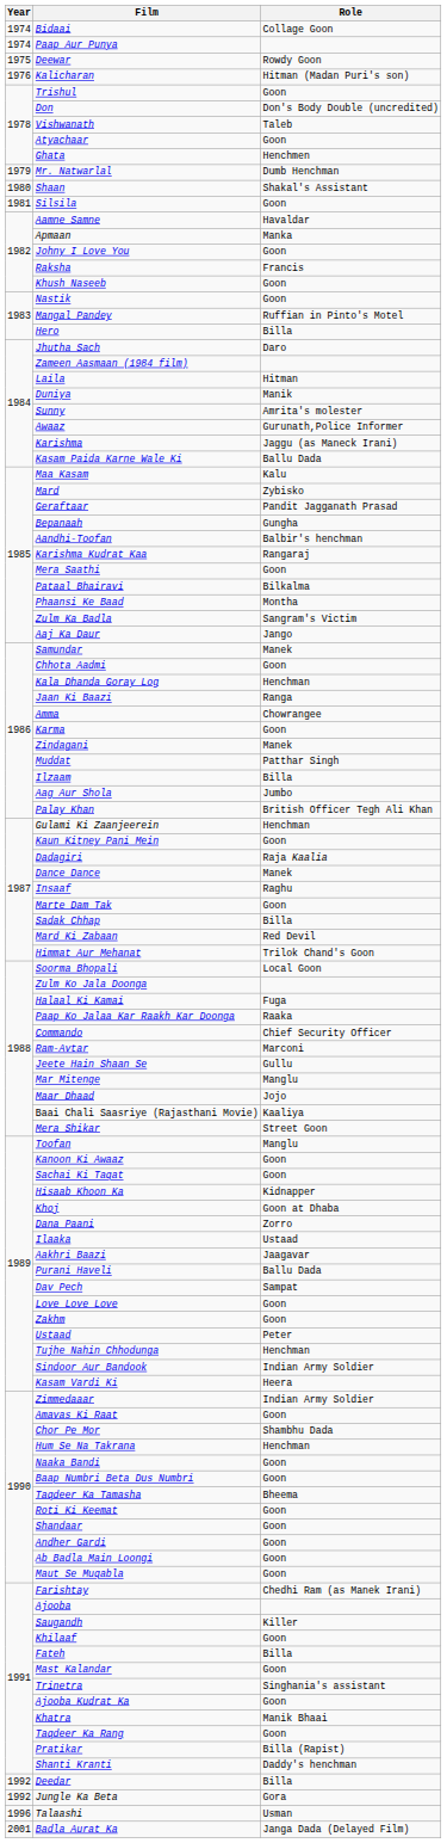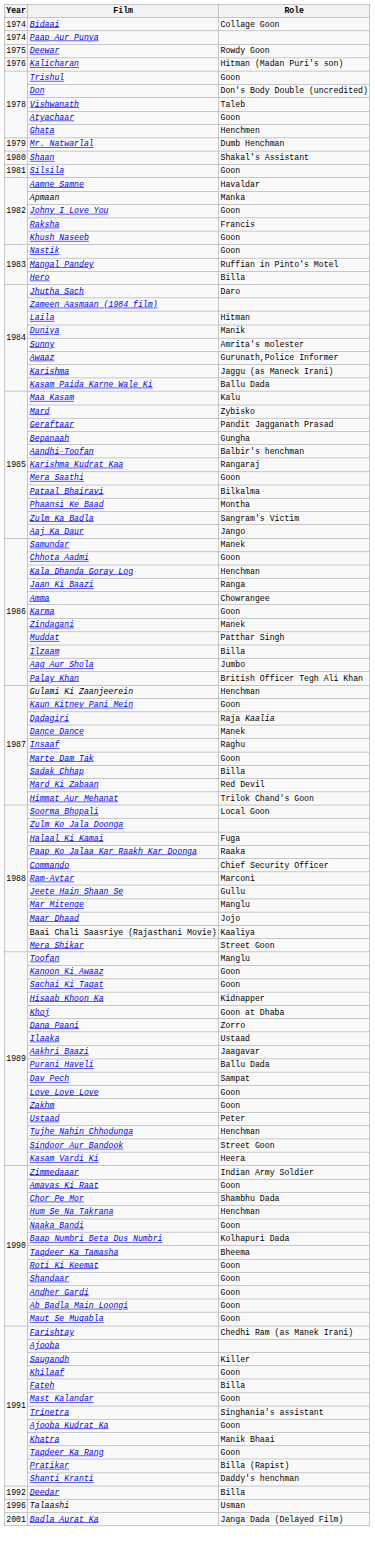 <table class="wikitable">
 <tr>
 <th>Year</th>
 <th>Film</th>
 <th>Role</th>
 </tr>
 <tr>
 <td>1974</td>
 <td><em><a href='#'>Bidaai</a></em></td>
 <td>Collage Goon</td>
 </tr>
 <tr>
 <td>1974</td>
 <td><em><a href='#'>Paap Aur Punya</a></em></td>
 <td></td>
 </tr>
 <tr>
 <td>1975</td>
 <td><em><a href='#'>Deewar</a></em></td>
 <td>Rowdy Goon</td>
 </tr>
 <tr>
 <td>1976</td>
 <td><em><a href='#'>Kalicharan</a></em></td>
 <td>Hitman (Madan Puri's son)</td>
 </tr>
 <tr>
 <td rowspan="5">1978</td>
 <td><em><a href='#'>Trishul</a></em></td>
 <td>Goon</td>
 </tr>
 <tr>
 <td><em><a href='#'>Don</a></em></td>
 <td>Don's Body Double (uncredited)</td>
 </tr>
 <tr>
 <td><em><a href='#'>Vishwanath</a></em></td>
 <td>Taleb</td>
 </tr>
 <tr>
 <td><em><a href='#'>Atyachaar</a></em></td>
 <td>Goon</td>
 </tr>
 <tr>
 <td><em><a href='#'>Ghata</a></em></td>
 <td>Henchmen</td>
 </tr>
 <tr>
 <td>1979</td>
 <td><em><a href='#'>Mr. Natwarlal</a></em></td>
 <td>Dumb Henchman</td>
 </tr>
 <tr>
 <td>1980</td>
 <td><em><a href='#'>Shaan</a></em></td>
 <td>Shakal's Assistant</td>
 </tr>
 <tr>
 <td>1981</td>
 <td><em><a href='#'>Silsila</a></em></td>
 <td>Goon</td>
 </tr>
 <tr>
 <td rowspan="5">1982</td>
 <td><em><a href='#'>Aamne Samne</a></em></td>
 <td>Havaldar</td>
 </tr>
 <tr>
 <td><em>Apmaan</em></td>
 <td>Manka</td>
 </tr>
 <tr>
 <td><em><a href='#'>Johny I Love You</a></em></td>
 <td>Goon</td>
 </tr>
 <tr>
 <td><em><a href='#'>Raksha</a></em></td>
 <td>Francis</td>
 </tr>
 <tr>
 <td><em><a href='#'>Khush Naseeb</a></em></td>
 <td>Goon</td>
 </tr>
 <tr>
 <td rowspan="3">1983</td>
 <td><em><a href='#'>Nastik</a></em></td>
 <td>Goon</td>
 </tr>
 <tr>
 <td><em><a href='#'>Mangal Pandey</a></em></td>
 <td>Ruffian in Pinto's Motel</td>
 </tr>
 <tr>
 <td><em><a href='#'>Hero</a></em></td>
 <td>Billa</td>
 </tr>
 <tr>
 <td rowspan="8">1984</td>
 <td><em><a href='#'>Jhutha Sach</a></em></td>
 <td>Daro</td>
 </tr>
 <tr>
 <td><em><a href='#'>Zameen Aasmaan (1984 film)</a></em></td>
 <td></td>
 </tr>
 <tr>
 <td><em><a href='#'>Laila</a></em></td>
 <td>Hitman</td>
 </tr>
 <tr>
 <td><em><a href='#'>Duniya</a></em></td>
 <td>Manik</td>
 </tr>
 <tr>
 <td><em><a href='#'>Sunny</a></em></td>
 <td>Amrita's molester</td>
 </tr>
 <tr>
 <td><em><a href='#'>Awaaz</a></em></td>
 <td>Gurunath,Police Informer</td>
 </tr>
 <tr>
 <td><em><a href='#'>Karishma</a></em></td>
 <td>Jaggu (as Maneck Irani)</td>
 </tr>
 <tr>
 <td><em><a href='#'>Kasam Paida Karne Wale Ki</a></em></td>
 <td>Ballu Dada</td>
 </tr>
 <tr>
 <td rowspan="11">1985</td>
 <td><em><a href='#'>Maa Kasam</a></em></td>
 <td>Kalu</td>
 </tr>
 <tr>
 <td><em><a href='#'>Mard</a></em></td>
 <td>Zybisko</td>
 </tr>
 <tr>
 <td><em><a href='#'>Geraftaar</a></em></td>
 <td>Pandit Jagganath Prasad</td>
 </tr>
 <tr>
 <td><em><a href='#'>Bepanaah</a></em></td>
 <td>Gungha</td>
 </tr>
 <tr>
 <td><em><a href='#'>Aandhi-Toofan</a></em></td>
 <td>Balbir's henchman</td>
 </tr>
 <tr>
 <td><em><a href='#'>Karishma Kudrat Kaa</a></em></td>
 <td>Rangaraj</td>
 </tr>
 <tr>
 <td><em><a href='#'>Mera Saathi</a></em></td>
 <td>Goon</td>
 </tr>
 <tr>
 <td><em><a href='#'>Pataal Bhairavi</a></em></td>
 <td>Bilkalma</td>
 </tr>
 <tr>
 <td><em><a href='#'>Phaansi Ke Baad</a></em></td>
 <td>Montha</td>
 </tr>
 <tr>
 <td><em><a href='#'>Zulm Ka Badla</a></em></td>
 <td>Sangram's Victim</td>
 </tr>
 <tr>
 <td><em><a href='#'>Aaj Ka Daur</a></em></td>
 <td>Jango</td>
 </tr>
 <tr>
 <td rowspan="11">1986</td>
 <td><em><a href='#'>Samundar</a></em></td>
 <td>Manek</td>
 </tr>
 <tr>
 <td><em><a href='#'>Chhota Aadmi</a></em></td>
 <td>Goon</td>
 </tr>
 <tr>
 <td><em><a href='#'>Kala Dhanda Goray Log</a></em></td>
 <td>Henchman</td>
 </tr>
 <tr>
 <td><em><a href='#'>Jaan Ki Baazi</a></em></td>
 <td>Ranga</td>
 </tr>
 <tr>
 <td><em><a href='#'>Amma</a></em></td>
 <td>Chowrangee</td>
 </tr>
 <tr>
 <td><em><a href='#'>Karma</a></em></td>
 <td>Goon</td>
 </tr>
 <tr>
 <td><em><a href='#'>Zindagani</a></em></td>
 <td>Manek</td>
 </tr>
 <tr>
 <td><em><a href='#'>Muddat</a></em></td>
 <td>Patthar Singh</td>
 </tr>
 <tr>
 <td><em><a href='#'>Ilzaam</a></em></td>
 <td>Billa</td>
 </tr>
 <tr>
 <td><em><a href='#'>Aag Aur Shola</a></em></td>
 <td>Jumbo</td>
 </tr>
 <tr>
 <td><em><a href='#'>Palay Khan</a></em></td>
 <td>British Officer Tegh Ali Khan</td>
 </tr>
 <tr>
 <td rowspan="9">1987</td>
 <td><em>Gulami Ki Zaanjeerein</em></td>
 <td>Henchman</td>
 </tr>
 <tr>
 <td><em><a href='#'>Kaun Kitney Pani Mein</a></em></td>
 <td>Goon</td>
 </tr>
 <tr>
 <td><em><a href='#'>Dadagiri</a></em></td>
 <td>Raja <em>Kaalia</em></td>
 </tr>
 <tr>
 <td><em><a href='#'>Dance Dance</a></em></td>
 <td>Manek</td>
 </tr>
 <tr>
 <td><em><a href='#'>Insaaf</a></em></td>
 <td>Raghu</td>
 </tr>
 <tr>
 <td><em><a href='#'>Marte Dam Tak</a></em></td>
 <td>Goon</td>
 </tr>
 <tr>
 <td><em><a href='#'>Sadak Chhap</a></em></td>
 <td>Billa</td>
 </tr>
 <tr>
 <td><em><a href='#'>Mard Ki Zabaan</a></em></td>
 <td>Red Devil</td>
 </tr>
 <tr>
 <td><em><a href='#'>Himmat Aur Mehanat</a></em></td>
 <td>Trilok Chand's Goon</td>
 </tr>
 <tr>
 <td rowspan="11">1988</td>
 <td><em><a href='#'>Soorma Bhopali</a></em></td>
 <td>Local Goon</td>
 </tr>
 <tr>
 <td><em><a href='#'>Zulm Ko Jala Doonga</a></em></td>
 <td></td>
 </tr>
 <tr>
 <td><em><a href='#'>Halaal Ki Kamai</a></em></td>
 <td>Fuga</td>
 </tr>
 <tr>
 <td><em><a href='#'>Paap Ko Jalaa Kar Raakh Kar Doonga</a></em></td>
 <td>Raaka</td>
 </tr>
 <tr>
 <td><em><a href='#'>Commando</a></em></td>
 <td>Chief Security Officer</td>
 </tr>
 <tr>
 <td><em><a href='#'>Ram-Avtar</a></em></td>
 <td>Marconi</td>
 </tr>
 <tr>
 <td><em><a href='#'>Jeete Hain Shaan Se</a></em></td>
 <td>Gullu</td>
 </tr>
 <tr>
 <td><em><a href='#'>Mar Mitenge</a></em></td>
 <td>Manglu</td>
 </tr>
 <tr>
 <td><em><a href='#'>Maar Dhaad</a></em></td>
 <td>Jojo</td>
 </tr>
 <tr>
 <td>Baai Chali Saasriye (Rajasthani Movie)</td>
 <td>Kaaliya</td>
 </tr>
 <tr>
 <td><em><a href='#'>Mera Shikar</a></em></td>
 <td>Street Goon</td>
 </tr>
 <tr>
 <td rowspan="16">1989</td>
 <td><em><a href='#'>Toofan</a></em></td>
 <td>Manglu</td>
 </tr>
 <tr>
 <td><em><a href='#'>Kanoon Ki Awaaz</a></em></td>
 <td>Goon</td>
 </tr>
 <tr>
 <td><em><a href='#'>Sachai Ki Taqat</a></em></td>
 <td>Goon</td>
 </tr>
 <tr>
 <td><em><a href='#'>Hisaab Khoon Ka</a></em></td>
 <td>Kidnapper</td>
 </tr>
 <tr>
 <td><em><a href='#'>Khoj</a></em></td>
 <td>Goon at Dhaba</td>
 </tr>
 <tr>
 <td><em><a href='#'>Dana Paani</a></em></td>
 <td>Zorro</td>
 </tr>
 <tr>
 <td><em><a href='#'>Ilaaka</a></em></td>
 <td>Ustaad</td>
 </tr>
 <tr>
 <td><em><a href='#'>Aakhri Baazi</a></em></td>
 <td>Jaagavar</td>
 </tr>
 <tr>
 <td><a href='#'><em>Purani Haveli</em></a></td>
 <td>Ballu Dada</td>
 </tr>
 <tr>
 <td><em><a href='#'>Dav Pech</a></em></td>
 <td>Sampat</td>
 </tr>
 <tr>
 <td><a href='#'><em>Love Love Love</em></a></td>
 <td>Goon</td>
 </tr>
 <tr>
 <td><em><a href='#'>Zakhm</a></em></td>
 <td>Goon</td>
 </tr>
 <tr>
 <td><em><a href='#'>Ustaad</a></em></td>
 <td>Peter</td>
 </tr>
 <tr>
 <td><em><a href='#'>Tujhe Nahin Chhodunga</a></em></td>
 <td>Henchman</td>
 </tr>
 <tr>
 <td><em><a href='#'>Sindoor Aur Bandook</a></em></td>
-<td>Indian Army Soldier</td>
+<td>Street Goon</td>
 </tr>
 <tr>
 <td><em><a href='#'>Kasam Vardi Ki</a></em></td>
 <td>Heera</td>
 </tr>
 <tr>
 <td rowspan="12">1990</td>
 <td><em><a href='#'>Zimmedaaar</a></em></td>
 <td>Indian Army Soldier</td>
 </tr>
 <tr>
 <td><em><a href='#'>Amavas Ki Raat</a></em></td>
 <td>Goon</td>
 </tr>
 <tr>
 <td><em><a href='#'>Chor Pe Mor</a></em></td>
 <td>Shambhu Dada</td>
 </tr>
 <tr>
 <td><em><a href='#'>Hum Se Na Takrana</a></em></td>
 <td>Henchman</td>
 </tr>
 <tr>
 <td><em><a href='#'>Naaka Bandi</a></em></td>
 <td>Goon</td>
 </tr>
 <tr>
 <td><em><a href='#'>Baap Numbri Beta Dus Numbri</a></em></td>
-<td>Goon</td>
+<td>Kolhapuri Dada</td>
 </tr>
 <tr>
 <td><em><a href='#'>Taqdeer Ka Tamasha</a></em></td>
 <td>Bheema</td>
 </tr>
 <tr>
 <td><em><a href='#'>Roti Ki Keemat</a></em></td>
 <td>Goon</td>
 </tr>
 <tr>
 <td><em><a href='#'>Shandaar</a></em></td>
 <td>Goon</td>
 </tr>
 <tr>
 <td><em><a href='#'>Andher Gardi</a></em></td>
 <td>Goon</td>
 </tr>
 <tr>
 <td><em><a href='#'>Ab Badla Main Loongi</a></em></td>
 <td>Goon</td>
 </tr>
 <tr>
 <td><em><a href='#'>Maut Se Muqabla</a></em></td>
 <td>Goon</td>
 </tr>
 <tr>
 <td rowspan="12">1991</td>
 <td><em><a href='#'>Farishtay</a></em></td>
 <td>Chedhi Ram (as Manek Irani)</td>
 </tr>
 <tr>
 <td><em><a href='#'>Ajooba</a></em></td>
 <td></td>
 </tr>
 <tr>
 <td><a href='#'><em>Saugandh</em></a></td>
 <td>Killer</td>
 </tr>
 <tr>
 <td><em><a href='#'>Khilaaf</a></em></td>
 <td>Goon</td>
 </tr>
 <tr>
 <td><a href='#'><em>Fateh</em></a></td>
 <td>Billa</td>
 </tr>
 <tr>
 <td><em><a href='#'>Mast Kalandar</a></em></td>
 <td>Goon</td>
 </tr>
 <tr>
 <td><a href='#'><em>Trinetra</em></a></td>
 <td>Singhania's assistant</td>
 </tr>
 <tr>
 <td><em><a href='#'>Ajooba Kudrat Ka</a></em></td>
 <td>Goon</td>
 </tr>
 <tr>
 <td><em><a href='#'>Khatra</a></em></td>
 <td>Manik Bhaai</td>
 </tr>
 <tr>
 <td><em><a href='#'>Taqdeer Ka Rang</a></em></td>
 <td>Goon</td>
 </tr>
 <tr>
 <td><em><a href='#'>Pratikar</a></em></td>
 <td>Billa (Rapist)</td>
 </tr>
 <tr>
 <td><em><a href='#'>Shanti Kranti</a></em></td>
 <td>Daddy's henchman</td>
 </tr>
 <tr>
 <td>1992</td>
 <td><a href='#'><em>Deedar</em></a></td>
 <td>Billa</td>
 </tr>
 <tr>
-<td>1992</td>
-<td><em>Jungle Ka Beta</em></td>
-<td>Gora</td>
-</tr>
-<tr>
 <td>1996</td>
 <td><em>Talaashi</em></td>
 <td>Usman</td>
 </tr>
 <tr>
 <td>2001</td>
 <td><em><a href='#'>Badla Aurat Ka</a></em></td>
 <td>Janga Dada (Delayed Film)</td>
 </tr>
 </table>
